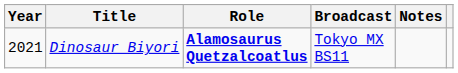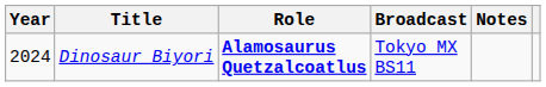 <table class="wikitable plainrowheaders">
 <tr>
 <th>Year</th>
 <th>Title</th>
 <th>Role</th>
 <th>Broadcast</th>
 <th>Notes</th>
 <th></th>
 </tr>
 <tr>
-<td>2021</td>
+<td>2024</td>
 <td><em><a href='#'>Dinosaur Biyori</a></em></td>
 <td><strong><a href='#'>Alamosaurus</a><br><a href='#'>Quetzalcoatlus</a></strong></td>
 <td><a href='#'>Tokyo MX</a><br><a href='#'>BS11</a></td>
 <td> </td>
 <td></td>
 </tr>
 </table>
